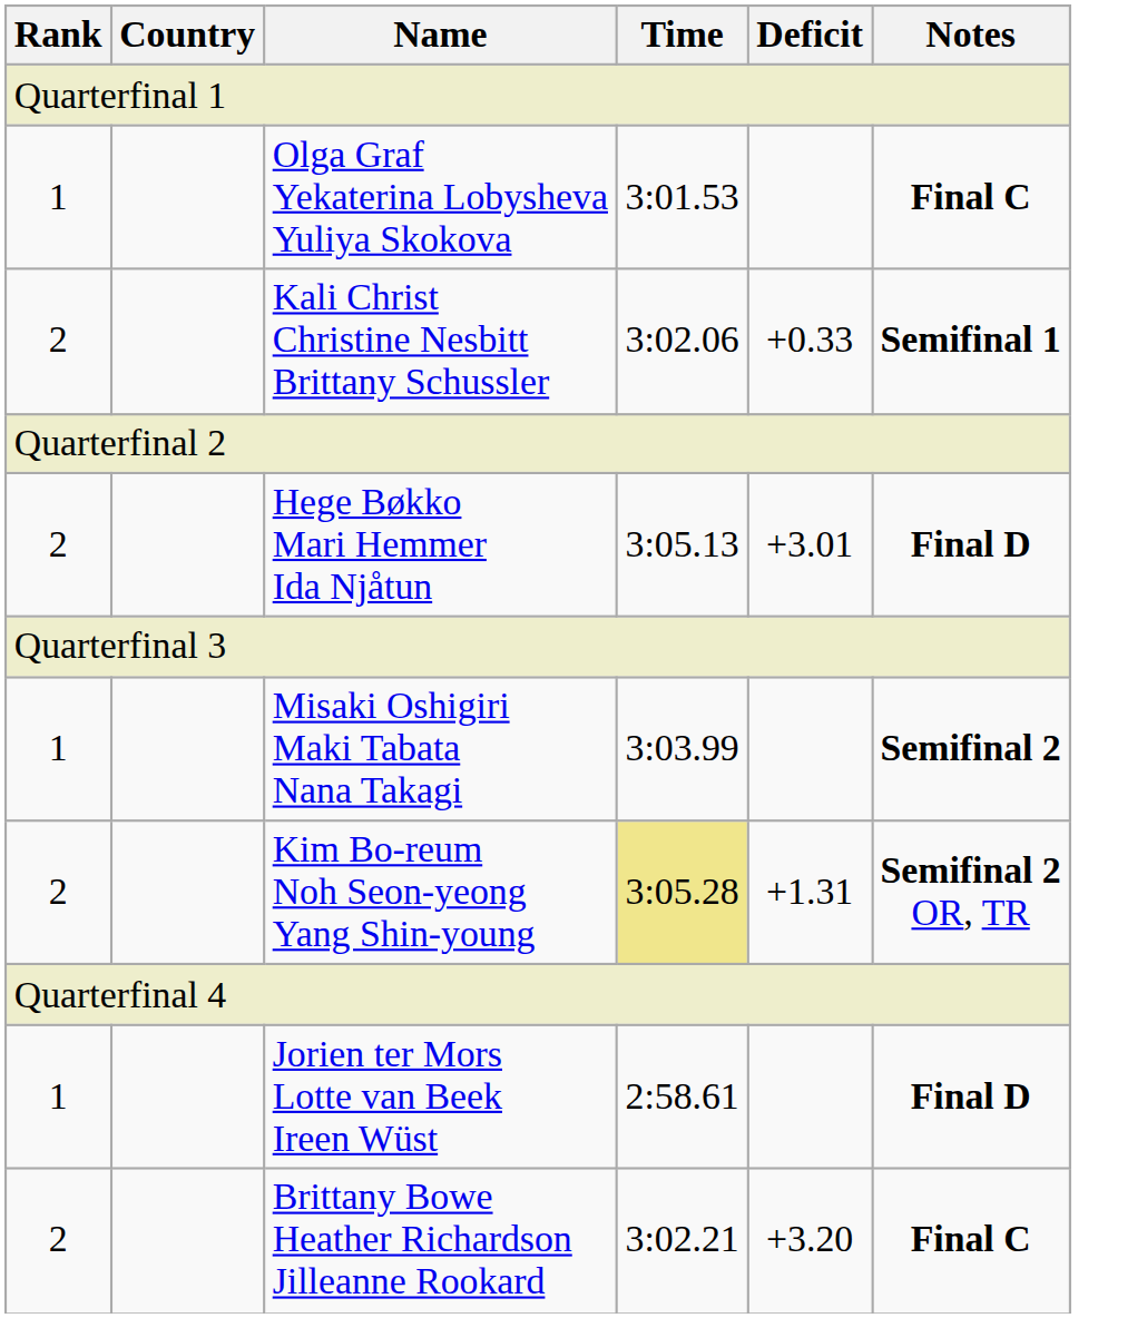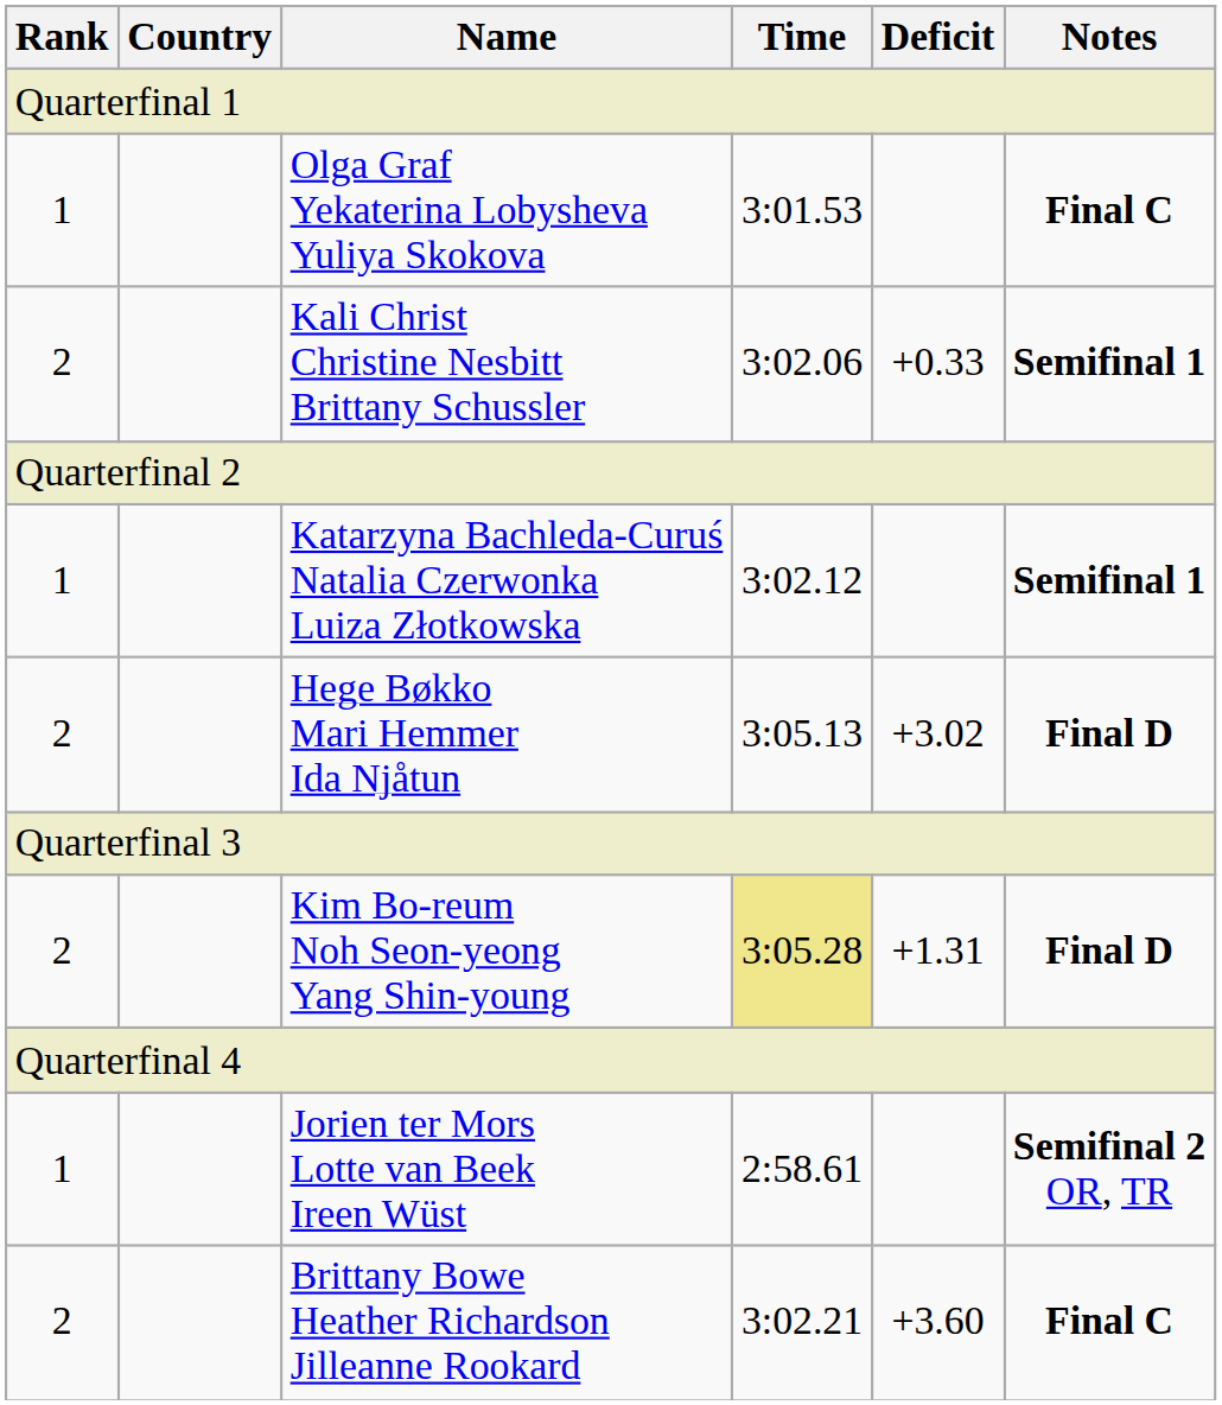 <table class="wikitable" style="text-align:center;">
 <tr>
 <th>Rank</th>
 <th>Country</th>
 <th>Name</th>
 <th>Time</th>
 <th>Deficit</th>
 <th>Notes</th>
 </tr>
 <tr>
 <td colspan="6" align="left" style="background: #eeeecc">Quarterfinal 1</td>
 </tr>
 <tr>
 <td>1</td>
 <td align=left></td>
 <td align=left><a href='#'>Olga Graf</a><br><a href='#'>Yekaterina Lobysheva</a><br><a href='#'>Yuliya Skokova</a></td>
 <td>3:01.53</td>
 <td></td>
 <td><strong>Final C</strong></td>
 </tr>
 <tr>
 <td>2</td>
 <td align=left></td>
 <td align=left><a href='#'>Kali Christ</a><br><a href='#'>Christine Nesbitt</a><br><a href='#'>Brittany Schussler</a></td>
 <td>3:02.06</td>
 <td>+0.33</td>
 <td><strong>Semifinal 1</strong></td>
 </tr>
 <tr>
 <td colspan="6" align="left" style="background: #eeeecc">Quarterfinal 2</td>
 </tr>
 <tr>
+<td>1</td>
+<td align=left></td>
+<td align=left><a href='#'>Katarzyna Bachleda-Curuś</a><br><a href='#'>Natalia Czerwonka</a><br><a href='#'>Luiza Złotkowska</a></td>
+<td>3:02.12</td>
+<td></td>
+<td><strong>Semifinal 1</strong></td>
+</tr>
+<tr>
 <td>2</td>
 <td align=left></td>
 <td align=left><a href='#'>Hege Bøkko</a><br><a href='#'>Mari Hemmer</a><br><a href='#'>Ida Njåtun</a></td>
 <td>3:05.13</td>
-<td>+3.01</td>
+<td>+3.02</td>
 <td><strong>Final D</strong></td>
 </tr>
 <tr>
 <td colspan="6" align="left" style="background: #eeeecc">Quarterfinal 3</td>
-</tr>
-<tr>
-<td>1</td>
-<td align=left></td>
-<td align=left><a href='#'>Misaki Oshigiri</a><br><a href='#'>Maki Tabata</a><br><a href='#'>Nana Takagi</a></td>
-<td>3:03.99</td>
-<td></td>
-<td><strong>Semifinal 2</strong></td>
 </tr>
 <tr>
 <td>2</td>
 <td align=left></td>
 <td align=left><a href='#'>Kim Bo-reum</a><br><a href='#'>Noh Seon-yeong</a><br><a href='#'>Yang Shin-young</a></td>
 <td style="background: khaki;">3:05.28</td>
 <td>+1.31</td>
-<td><strong>Semifinal 2</strong><br><a href='#'>OR</a>, <a href='#'>TR</a></td>
+<td><strong>Final D</strong></td>
 </tr>
 <tr>
 <td colspan="6" align="left" style="background: #eeeecc">Quarterfinal 4</td>
 </tr>
 <tr>
 <td>1</td>
 <td align=left></td>
 <td align=left><a href='#'>Jorien ter Mors</a><br><a href='#'>Lotte van Beek</a><br><a href='#'>Ireen Wüst</a></td>
 <td>2:58.61</td>
 <td></td>
-<td><strong>Final D</strong></td>
+<td><strong>Semifinal 2</strong><br><a href='#'>OR</a>, <a href='#'>TR</a></td>
 </tr>
 <tr>
 <td>2</td>
 <td align=left></td>
 <td align=left><a href='#'>Brittany Bowe</a><br><a href='#'>Heather Richardson</a><br><a href='#'>Jilleanne Rookard</a></td>
 <td>3:02.21</td>
-<td>+3.20</td>
+<td>+3.60</td>
 <td><strong>Final C</strong></td>
 </tr>
 </table>
